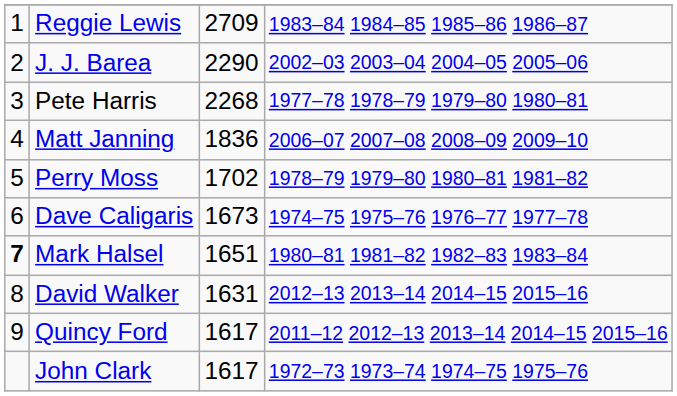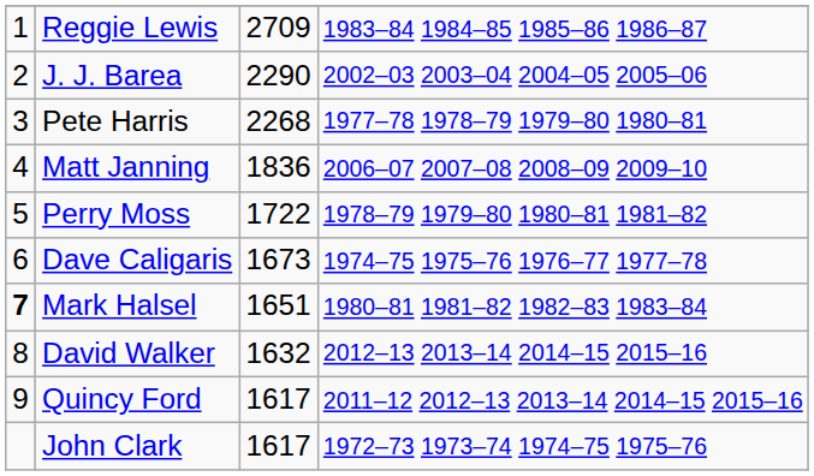 <table class="wikitable">
 <tr>
 </tr>
 <tr>
 <td>1</td>
 <td><a href='#'>Reggie Lewis</a></td>
 <td>2709</td>
 <td style="font-size:80%;"><a href='#'>1983–84</a> <a href='#'>1984–85</a> <a href='#'>1985–86</a> <a href='#'>1986–87</a></td>
 </tr>
 <tr>
 <td>2</td>
 <td><a href='#'>J. J. Barea</a></td>
 <td>2290</td>
 <td style="font-size:80%;"><a href='#'>2002–03</a> <a href='#'>2003–04</a> <a href='#'>2004–05</a> <a href='#'>2005–06</a></td>
 </tr>
 <tr>
 <td>3</td>
 <td>Pete Harris</td>
 <td>2268</td>
 <td style="font-size:80%;"><a href='#'>1977–78</a> <a href='#'>1978–79</a> <a href='#'>1979–80</a> <a href='#'>1980–81</a></td>
 </tr>
 <tr>
 <td>4</td>
 <td><a href='#'>Matt Janning</a></td>
 <td>1836</td>
 <td style="font-size:80%;"><a href='#'>2006–07</a> <a href='#'>2007–08</a> <a href='#'>2008–09</a> <a href='#'>2009–10</a></td>
 </tr>
 <tr>
 <td>5</td>
 <td><a href='#'>Perry Moss</a></td>
-<td>1702</td>
+<td>1722</td>
 <td style="font-size:80%;"><a href='#'>1978–79</a> <a href='#'>1979–80</a> <a href='#'>1980–81</a> <a href='#'>1981–82</a></td>
 </tr>
 <tr>
 <td>6</td>
 <td><a href='#'>Dave Caligaris</a></td>
 <td>1673</td>
 <td style="font-size:80%;"><a href='#'>1974–75</a> <a href='#'>1975–76</a> <a href='#'>1976–77</a> <a href='#'>1977–78</a></td>
 </tr>
 <tr>
 <td><strong>7</strong></td>
 <td><a href='#'>Mark Halsel</a></td>
 <td>1651</td>
 <td style="font-size:80%;"><a href='#'>1980–81</a> <a href='#'>1981–82</a> <a href='#'>1982–83</a> <a href='#'>1983–84</a></td>
 </tr>
 <tr>
 <td>8</td>
 <td><a href='#'>David Walker</a></td>
-<td>1631</td>
+<td>1632</td>
 <td style="font-size:80%;"><a href='#'>2012–13</a> <a href='#'>2013–14</a> <a href='#'>2014–15</a> <a href='#'>2015–16</a></td>
 </tr>
 <tr>
 <td>9</td>
 <td><a href='#'>Quincy Ford</a></td>
 <td>1617</td>
 <td style="font-size:80%;"><a href='#'>2011–12</a> <a href='#'>2012–13</a> <a href='#'>2013–14</a> <a href='#'>2014–15</a> <a href='#'>2015–16</a></td>
 </tr>
 <tr>
 <td></td>
 <td><a href='#'>John Clark</a></td>
 <td>1617</td>
 <td style="font-size:80%;"><a href='#'>1972–73</a> <a href='#'>1973–74</a> <a href='#'>1974–75</a> <a href='#'>1975–76</a></td>
 </tr>
 </table>
